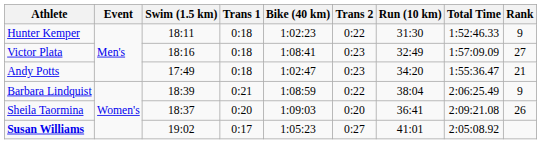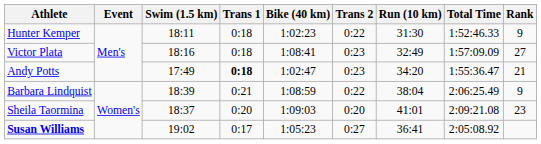 <table class=wikitable style=font-size:90%;text-align:center>
 <tr>
 <th>Athlete</th>
 <th>Event</th>
 <th>Swim (1.5 km)</th>
 <th>Trans 1</th>
 <th>Bike (40 km)</th>
 <th>Trans 2</th>
 <th>Run (10 km)</th>
 <th>Total Time</th>
 <th>Rank</th>
 </tr>
 <tr>
 <td align=left><a href='#'>Hunter Kemper</a></td>
 <td align=left rowspan=3><a href='#'>Men's</a></td>
 <td>18:11</td>
 <td>0:18</td>
 <td>1:02:23</td>
 <td>0:22</td>
 <td>31:30</td>
 <td>1:52:46.33</td>
 <td>9</td>
 </tr>
 <tr>
 <td align=left><a href='#'>Victor Plata</a></td>
 <td>18:16</td>
 <td>0:18</td>
 <td>1:08:41</td>
 <td>0:23</td>
 <td>32:49</td>
 <td>1:57:09.09</td>
 <td>27</td>
 </tr>
 <tr>
 <td align=left><a href='#'>Andy Potts</a></td>
 <td>17:49</td>
-<td>0:18</td>
+<td><strong>0:18</strong></td>
 <td>1:02:47</td>
 <td>0:23</td>
 <td>34:20</td>
 <td>1:55:36.47</td>
 <td>21</td>
 </tr>
 <tr>
 <td align=left><a href='#'>Barbara Lindquist</a></td>
 <td align=left rowspan=3><a href='#'>Women's</a></td>
 <td>18:39</td>
 <td>0:21</td>
 <td>1:08:59</td>
 <td>0:22</td>
 <td>38:04</td>
 <td>2:06:25.49</td>
 <td>9</td>
 </tr>
 <tr>
 <td align=left><a href='#'>Sheila Taormina</a></td>
 <td>18:37</td>
 <td>0:20</td>
 <td>1:09:03</td>
 <td>0:20</td>
-<td>36:41</td>
+<td>41:01</td>
 <td>2:09:21.08</td>
-<td>26</td>
+<td>23</td>
 </tr>
 <tr>
 <td align=left><strong><a href='#'>Susan Williams</a></strong></td>
 <td>19:02</td>
 <td>0:17</td>
 <td>1:05:23</td>
 <td>0:27</td>
-<td>41:01</td>
+<td>36:41</td>
 <td>2:05:08.92</td>
 <td></td>
 </tr>
 </table>
